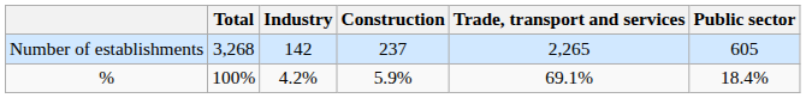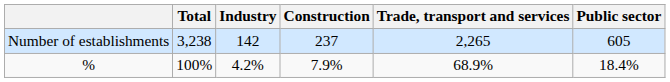 <table class="wikitable" style="text-align:center;">
 <tr>
 <th></th>
 <th>Total</th>
 <th>Industry</th>
 <th>Construction</th>
 <th>Trade, transport and services</th>
 <th>Public sector</th>
 </tr>
 <tr style="background:#D1E8FF;">
 <td>Number of establishments</td>
-<td>3,268</td>
+<td>3,238</td>
 <td>142</td>
 <td>237</td>
 <td>2,265</td>
 <td>605</td>
 </tr>
 <tr>
 <td>%</td>
 <td>100%</td>
 <td>4.2%</td>
-<td>5.9%</td>
-<td>69.1%</td>
+<td>7.9%</td>
+<td>68.9%</td>
 <td>18.4%</td>
 </tr>
 </table>
